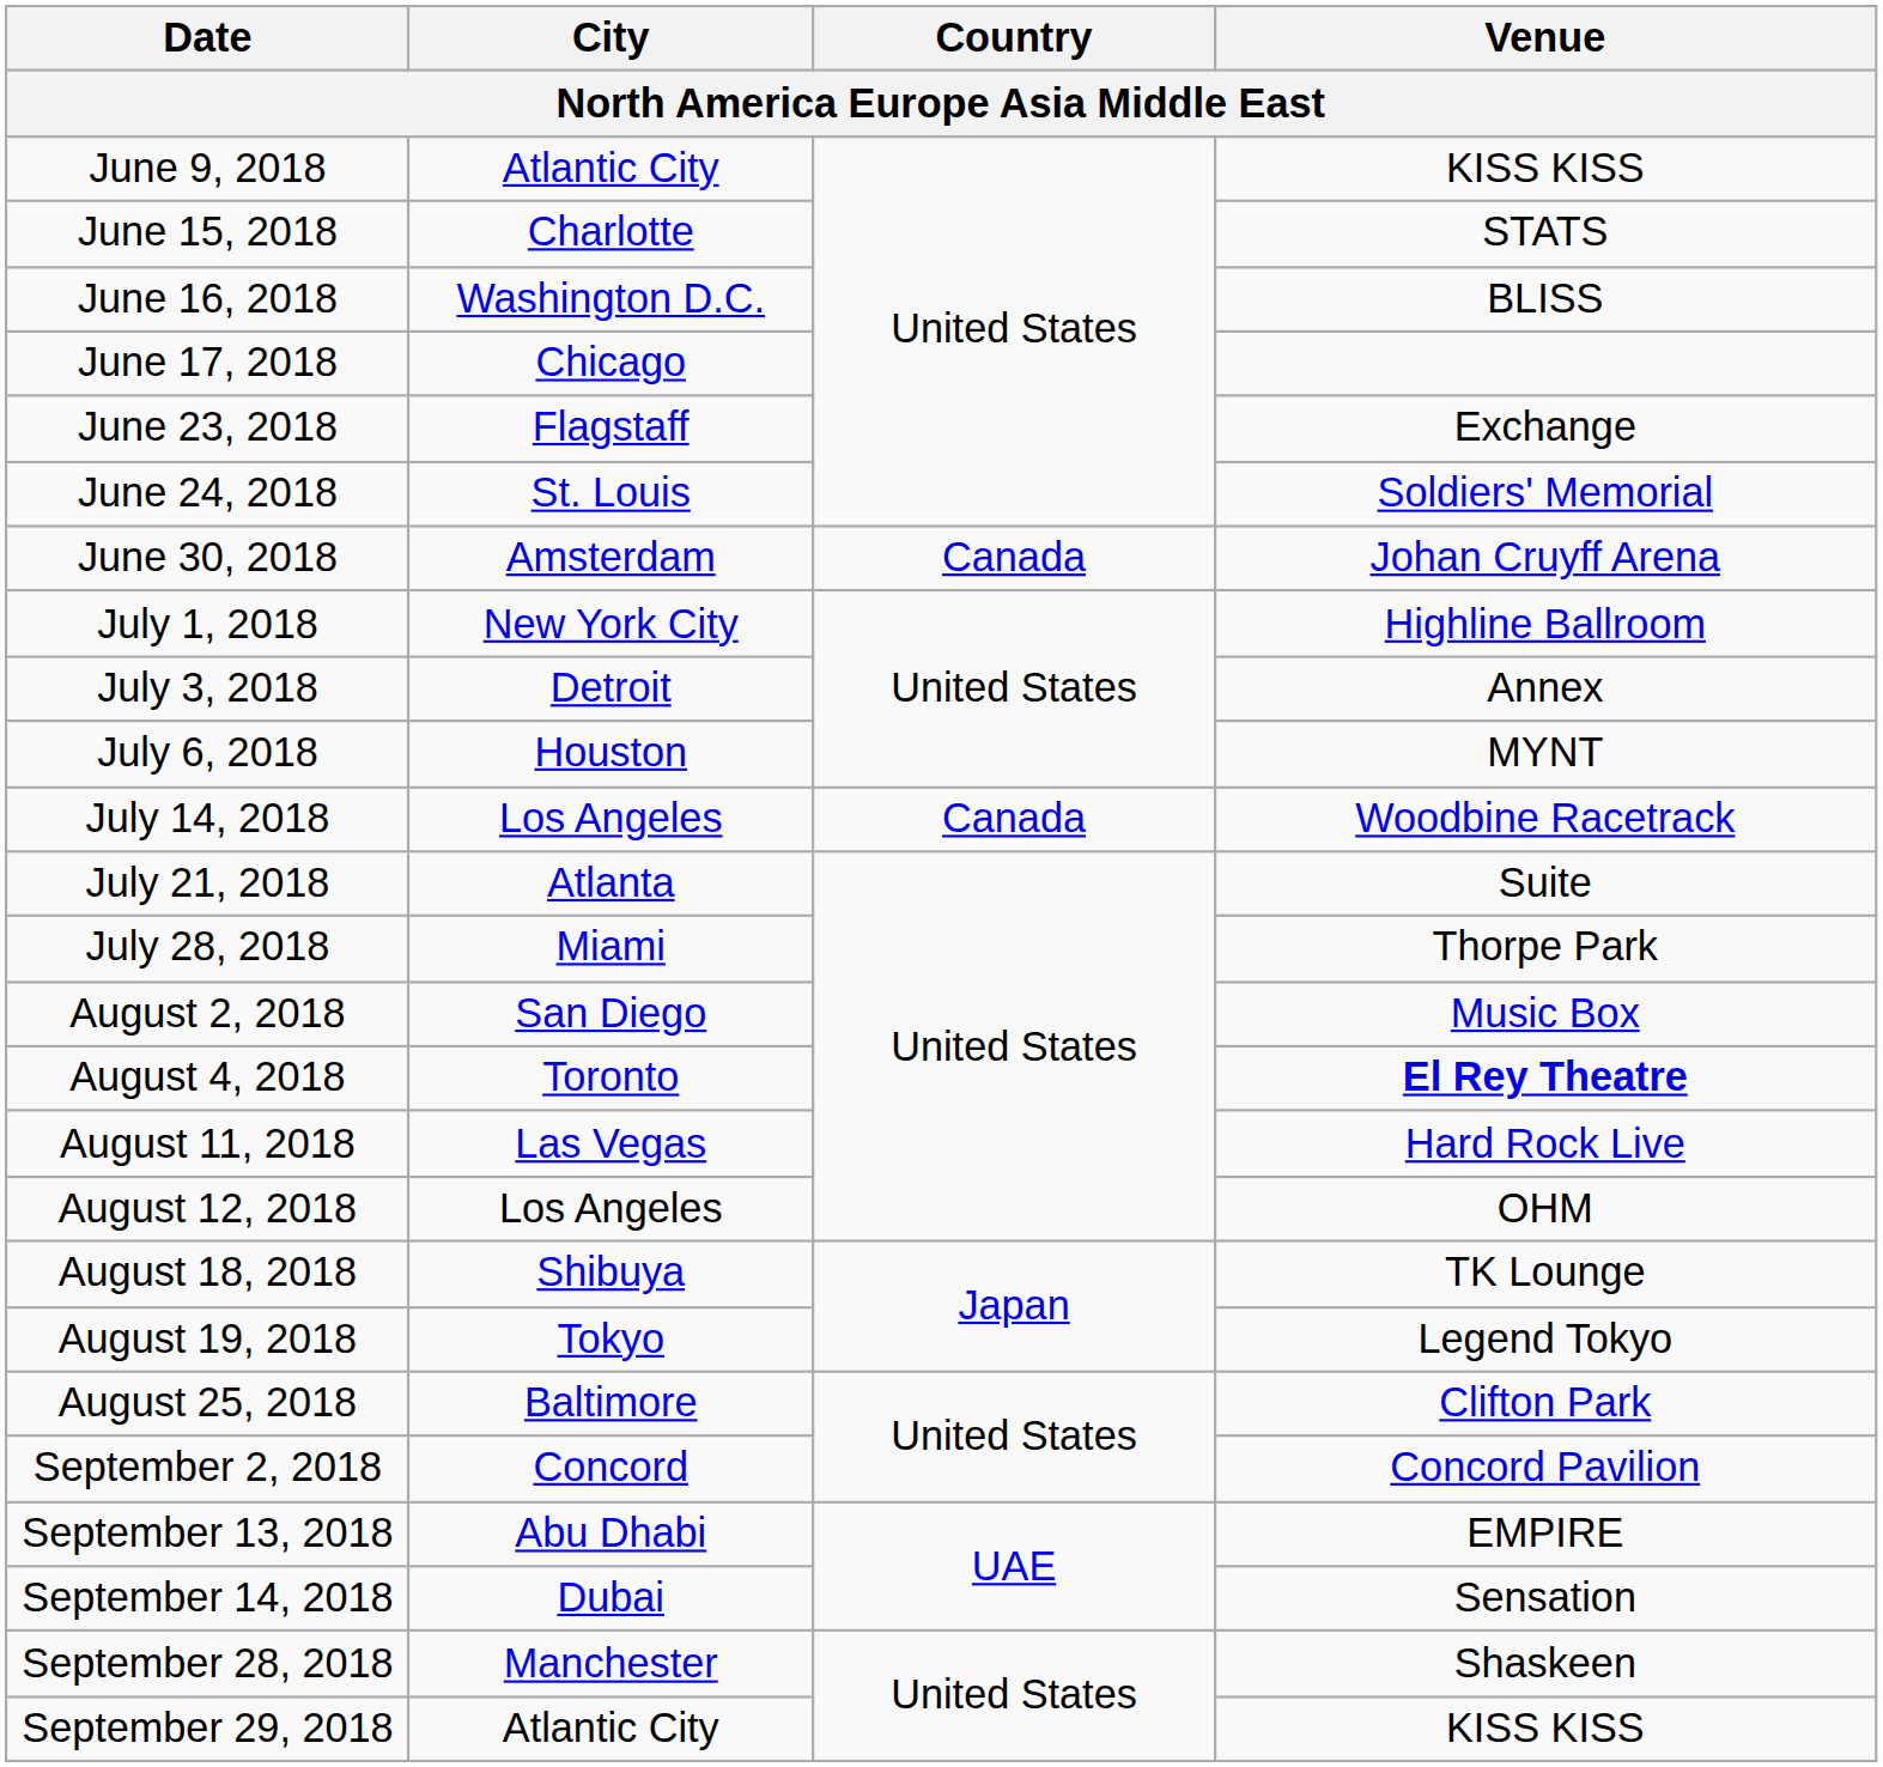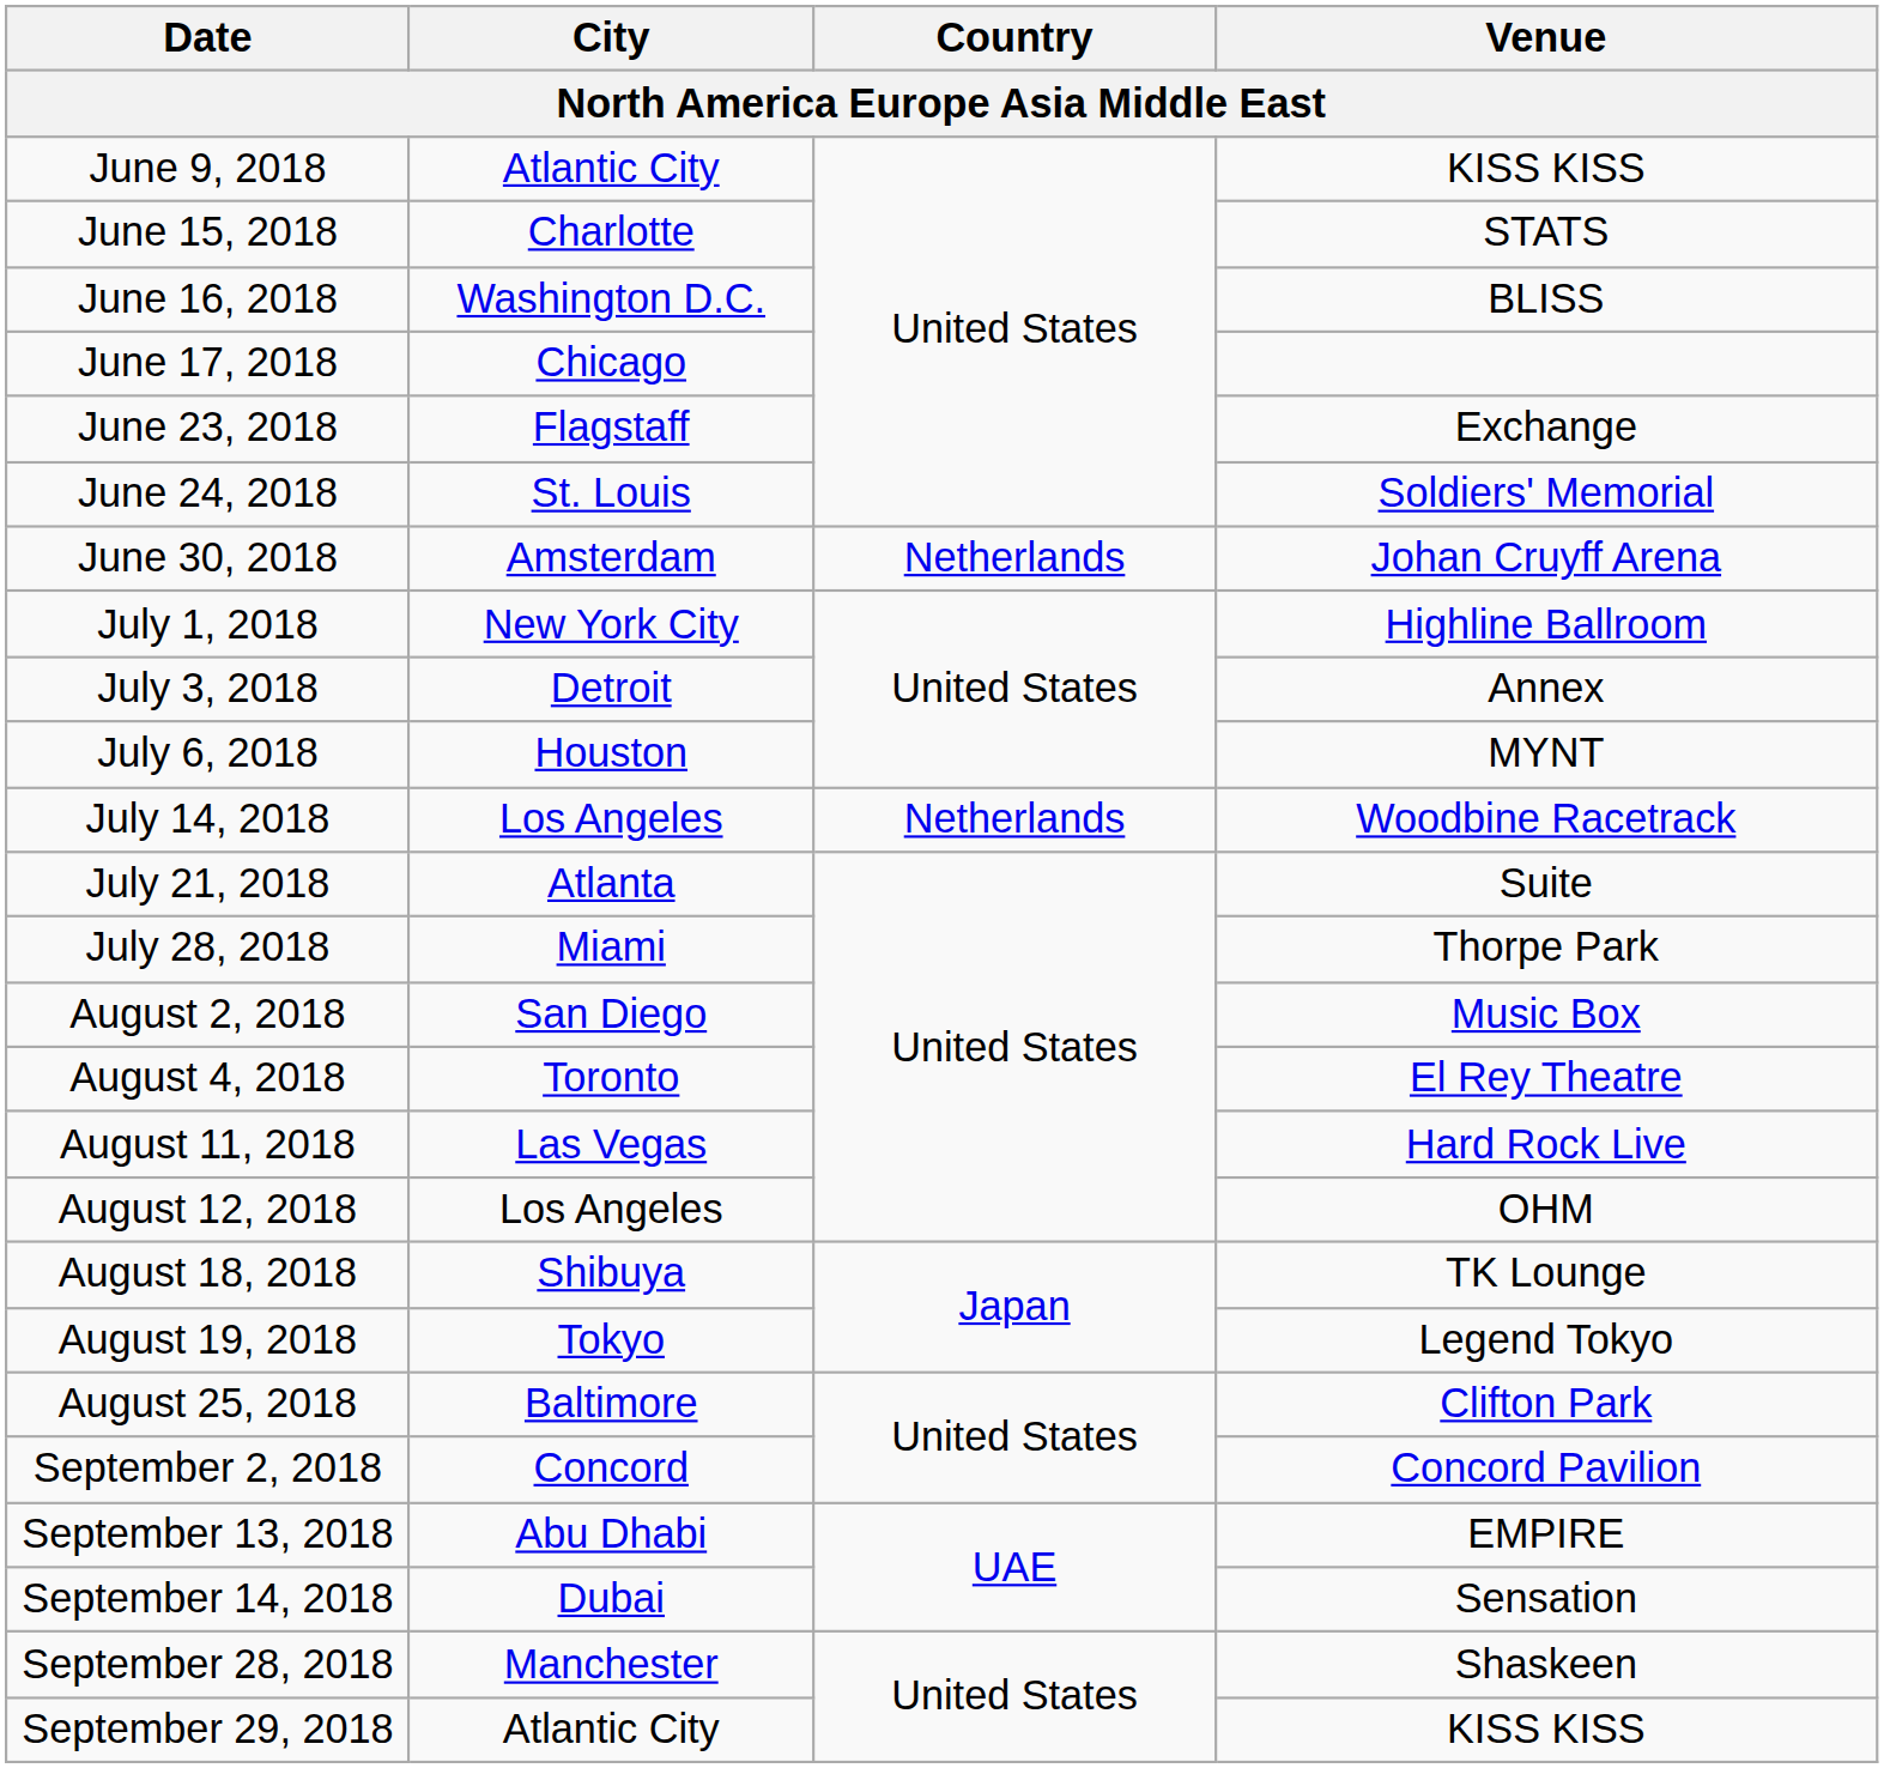 <table class="wikitable" style="text-align:center;">
 <tr>
 <th style="width:150px;">Date</th>
 <th style="width:150px;">City</th>
 <th style="width:150px;">Country</th>
 <th style="width:250px;">Venue</th>
 </tr>
 <tr>
 <th colspan="4">North America  Europe  Asia  Middle East</th>
 </tr>
 <tr>
 <td>June 9, 2018</td>
 <td><a href='#'>Atlantic City</a></td>
 <td rowspan="6">United States</td>
 <td>KISS KISS</td>
 </tr>
 <tr>
 <td>June 15, 2018</td>
 <td><a href='#'>Charlotte</a></td>
 <td>STATS</td>
 </tr>
 <tr>
 <td>June 16, 2018</td>
 <td><a href='#'>Washington D.C.</a></td>
 <td>BLISS</td>
 </tr>
 <tr>
 <td>June 17, 2018</td>
 <td><a href='#'>Chicago</a></td>
 <td></td>
 </tr>
 <tr>
 <td>June 23, 2018</td>
 <td><a href='#'>Flagstaff</a></td>
 <td>Exchange</td>
 </tr>
 <tr>
 <td>June 24, 2018</td>
 <td><a href='#'>St. Louis</a></td>
 <td><a href='#'>Soldiers' Memorial</a></td>
 </tr>
 <tr>
 <td>June 30, 2018</td>
 <td><a href='#'>Amsterdam</a></td>
-<td><a href='#'>Canada</a></td>
+<td><a href='#'>Netherlands</a></td>
 <td><a href='#'>Johan Cruyff Arena</a></td>
 </tr>
 <tr>
 <td>July 1, 2018</td>
 <td><a href='#'>New York City</a></td>
 <td rowspan="3">United States</td>
 <td><a href='#'>Highline Ballroom</a></td>
 </tr>
 <tr>
 <td>July 3, 2018</td>
 <td><a href='#'>Detroit</a></td>
 <td>Annex</td>
 </tr>
 <tr>
 <td>July 6, 2018</td>
 <td><a href='#'>Houston</a></td>
 <td>MYNT</td>
 </tr>
 <tr>
 <td>July 14, 2018</td>
 <td><a href='#'>Los Angeles</a></td>
-<td><a href='#'>Canada</a></td>
+<td><a href='#'>Netherlands</a></td>
 <td><a href='#'>Woodbine Racetrack</a></td>
 </tr>
 <tr>
 <td>July 21, 2018</td>
 <td><a href='#'>Atlanta</a></td>
 <td rowspan="6">United States</td>
 <td>Suite</td>
 </tr>
 <tr>
 <td>July 28, 2018</td>
 <td><a href='#'>Miami</a></td>
 <td>Thorpe Park</td>
 </tr>
 <tr>
 <td>August 2, 2018</td>
 <td><a href='#'>San Diego</a></td>
 <td><a href='#'>Music Box</a></td>
 </tr>
 <tr>
 <td>August 4, 2018</td>
 <td><a href='#'>Toronto</a></td>
-<td><strong><a href='#'>El Rey Theatre</a></strong></td>
+<td><a href='#'>El Rey Theatre</a></td>
 </tr>
 <tr>
 <td>August 11, 2018</td>
 <td><a href='#'>Las Vegas</a></td>
 <td><a href='#'>Hard Rock Live</a></td>
 </tr>
 <tr>
 <td>August 12, 2018</td>
 <td>Los Angeles</td>
 <td>OHM</td>
 </tr>
 <tr>
 <td>August 18, 2018</td>
 <td><a href='#'>Shibuya</a></td>
 <td rowspan="2"><a href='#'>Japan</a></td>
 <td>TK Lounge</td>
 </tr>
 <tr>
 <td>August 19, 2018</td>
 <td><a href='#'>Tokyo</a></td>
 <td>Legend Tokyo</td>
 </tr>
 <tr>
 <td>August 25, 2018</td>
 <td><a href='#'>Baltimore</a></td>
 <td rowspan="2">United States</td>
 <td><a href='#'>Clifton Park</a></td>
 </tr>
 <tr>
 <td>September 2, 2018</td>
 <td><a href='#'>Concord</a></td>
 <td><a href='#'>Concord Pavilion</a></td>
 </tr>
 <tr>
 <td>September 13, 2018</td>
 <td><a href='#'>Abu Dhabi</a></td>
 <td rowspan="2"><a href='#'>UAE</a></td>
 <td>EMPIRE</td>
 </tr>
 <tr>
 <td>September 14, 2018</td>
 <td><a href='#'>Dubai</a></td>
 <td>Sensation</td>
 </tr>
 <tr>
 <td>September 28, 2018</td>
 <td><a href='#'>Manchester</a></td>
 <td rowspan="2">United States</td>
 <td>Shaskeen</td>
 </tr>
 <tr>
 <td>September 29, 2018</td>
 <td>Atlantic City</td>
 <td>KISS KISS</td>
 </tr>
 </table>
